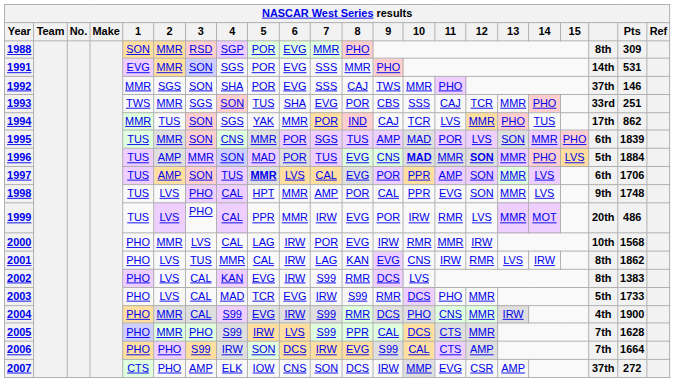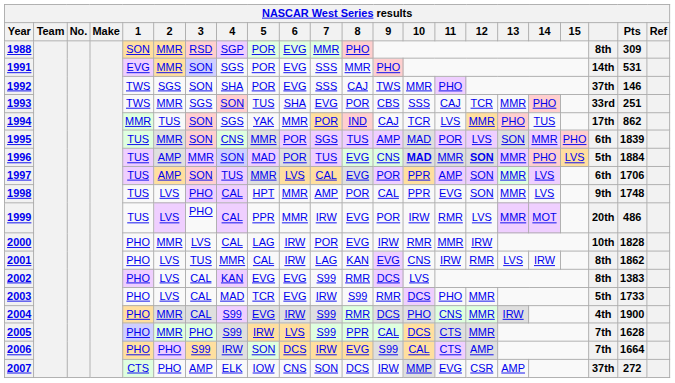 <table class="wikitable" style="text-align:center; font-size:75%">
 <tr>
 <th colspan=22><a href='#'>NASCAR West Series</a> results</th>
 </tr>
 <tr>
 <th>Year</th>
 <th>Team</th>
 <th>No.</th>
 <th>Make</th>
 <th>1</th>
 <th>2</th>
 <th>3</th>
 <th>4</th>
 <th>5</th>
 <th>6</th>
 <th>7</th>
 <th>8</th>
 <th>9</th>
 <th>10</th>
 <th>11</th>
 <th>12</th>
 <th>13</th>
 <th>14</th>
 <th>15</th>
 <th></th>
 <th>Pts</th>
 <th>Ref</th>
 </tr>
 <tr>
 <th><a href='#'>1988</a></th>
 <th rowspan=18></th>
 <th rowspan=18></th>
 <th rowspan=18></th>
 <td style="background:#FFDF9F;"><a href='#'>SON</a><br></td>
 <td style="background:#FFDF9F;"><a href='#'>MMR</a><br></td>
 <td style="background:#FFCFCF;"><a href='#'>RSD</a><br></td>
 <td style="background:#EFCFFF;"><a href='#'>SGP</a><br></td>
 <td style="background:#DFFFDF;"><a href='#'>POR</a><br></td>
 <td style="background:#DFFFDF;"><a href='#'>EVG</a><br></td>
 <td style="background:#DFFFDF;"><a href='#'>MMR</a><br></td>
 <td style="background:#FFCFCF;"><a href='#'>PHO</a><br></td>
 <td colspan=7></td>
 <th>8th</th>
 <th>309</th>
 <th></th>
 </tr>
 <tr>
 <th><a href='#'>1991</a></th>
 <td style="background:#EFCFFF;"><a href='#'>EVG</a><br></td>
 <td style="background:#FFDF9F;"><a href='#'>MMR</a><br></td>
 <td style="background:#CFCFFF;"><a href='#'>SON</a><br></td>
 <td><a href='#'>SGS</a></td>
 <td><a href='#'>POR</a></td>
 <td><a href='#'>EVG</a></td>
 <td><a href='#'>SSS</a></td>
 <td><a href='#'>MMR</a></td>
 <td style="background:#FFCFCF;"><a href='#'>PHO</a><br></td>
 <td colspan=6></td>
 <th>14th</th>
 <th>531</th>
 <th></th>
 </tr>
 <tr>
 <th><a href='#'>1992</a></th>
-<td><a href='#'>MMR</a></td>
+<td><a href='#'>TWS</a></td>
 <td><a href='#'>SGS</a></td>
 <td><a href='#'>SON</a></td>
 <td><a href='#'>SHA</a></td>
 <td><a href='#'>POR</a></td>
 <td><a href='#'>EVG</a></td>
 <td><a href='#'>SSS</a></td>
 <td><a href='#'>CAJ</a></td>
 <td><a href='#'>TWS</a></td>
 <td><a href='#'>MMR</a></td>
 <td style="background:#EFCFFF;"><a href='#'>PHO</a><br></td>
 <td colspan=4></td>
 <th>37th</th>
 <th>146</th>
 <th></th>
 </tr>
 <tr>
 <th><a href='#'>1993</a></th>
 <td><a href='#'>TWS</a></td>
 <td><a href='#'>MMR</a></td>
 <td><a href='#'>SGS</a></td>
 <td style="background:#FFCFCF;"><a href='#'>SON</a><br></td>
 <td><a href='#'>TUS</a></td>
 <td><a href='#'>SHA</a></td>
 <td><a href='#'>EVG</a></td>
 <td><a href='#'>POR</a></td>
 <td><a href='#'>CBS</a></td>
 <td><a href='#'>SSS</a></td>
 <td><a href='#'>CAJ</a></td>
 <td><a href='#'>TCR</a></td>
 <td><a href='#'>MMR</a></td>
 <td style="background:#FFCFCF;"><a href='#'>PHO</a><br></td>
 <td></td>
 <th>33rd</th>
 <th>251</th>
 <th></th>
 </tr>
 <tr>
 <th><a href='#'>1994</a></th>
 <td style="background:#DFFFDF;"><a href='#'>MMR</a><br></td>
 <td><a href='#'>TUS</a></td>
 <td style="background:#FFCFCF;"><a href='#'>SON</a><br></td>
 <td><a href='#'>SGS</a></td>
 <td><a href='#'>YAK</a></td>
 <td><a href='#'>MMR</a></td>
 <td style="background:#FFDF9F;"><a href='#'>POR</a><br></td>
 <td style="background:#FFCFCF;"><a href='#'>IND</a><br></td>
 <td><a href='#'>CAJ</a></td>
 <td><a href='#'>TCR</a></td>
 <td><a href='#'>LVS</a></td>
 <td style="background:#FFDF9F;"><a href='#'>MMR</a><br></td>
 <td style="background:#FFCFCF;"><a href='#'>PHO</a><br></td>
 <td><a href='#'>TUS</a></td>
 <td></td>
 <th>17th</th>
 <th>862</th>
 <th></th>
 </tr>
 <tr>
 <th><a href='#'>1995</a></th>
 <td style="background:#DFFFDF;"><a href='#'>TUS</a><br></td>
 <td style="background:#DFDFDF;"><a href='#'>MMR</a><br></td>
 <td style="background:#FFCFCF;"><a href='#'>SON</a><br></td>
 <td style="background:#DFFFDF;"><a href='#'>CNS</a><br></td>
 <td style="background:#DFDFDF;"><a href='#'>MMR</a><br></td>
 <td style="background:#EFCFFF;"><a href='#'>POR</a><br></td>
 <td style="background:#EFCFFF;"><a href='#'>SGS</a><br></td>
 <td style="background:#EFCFFF;"><a href='#'>TUS</a><br></td>
 <td style="background:#EFCFFF;"><a href='#'>AMP</a><br></td>
 <td style="background:#DFDFDF;"><a href='#'>MAD</a><br></td>
 <td style="background:#EFCFFF;"><a href='#'>POR</a><br></td>
 <td style="background:#EFCFFF;"><a href='#'>LVS</a><br></td>
 <td style="background:#DFDFDF;"><a href='#'>SON</a><br></td>
 <td style="background:#EFCFFF;"><a href='#'>MMR</a><br></td>
 <td style="background:#FFCFCF;"><a href='#'>PHO</a><br></td>
 <th>6th</th>
 <th>1839</th>
 <th></th>
 </tr>
 <tr>
 <th><a href='#'>1996</a></th>
 <td style="background:#EFCFFF;"><a href='#'>TUS</a><br></td>
 <td style="background:#DFDFDF;"><a href='#'>AMP</a><br></td>
 <td style="background:#EFCFFF;"><a href='#'>MMR</a><br></td>
 <td style="background:#CFCFFF;"><a href='#'>SON</a><br></td>
 <td style="background:#EFCFFF;"><a href='#'>MAD</a><br></td>
 <td style="background:#DFDFDF;"><a href='#'>POR</a><br></td>
 <td style="background:#EFCFFF;"><a href='#'>TUS</a><br></td>
 <td style="background:#DFFFDF;"><a href='#'>EVG</a><br></td>
 <td style="background:#DFFFDF;"><a href='#'>CNS</a><br></td>
 <td style="background:#DFDFDF;"><strong><a href='#'>MAD</a></strong><br></td>
 <td style="background:#DFDFDF;"><a href='#'>MMR</a><br></td>
 <td style="background:#DFDFDF;"><strong><a href='#'>SON</a></strong><br></td>
 <td style="background:#EFCFFF;"><a href='#'>MMR</a><br></td>
 <td style="background:#FFCFCF;"><a href='#'>PHO</a><br></td>
 <td style="background:#FFDF9F;"><a href='#'>LVS</a><br></td>
 <th>5th</th>
 <th>1884</th>
 <th></th>
 </tr>
 <tr>
 <th><a href='#'>1997</a></th>
 <td style="background:#EFCFFF;"><a href='#'>TUS</a><br></td>
 <td style="background:#FFDF9F;"><a href='#'>AMP</a><br></td>
 <td style="background:#FFCFCF;"><a href='#'>SON</a><br></td>
 <td style="background:#EFCFFF;"><a href='#'>TUS</a><br></td>
-<td style="background:#DFDFDF;"><strong><a href='#'>MMR</a><br></strong></td>
+<td style="background:#DFDFDF;"><a href='#'>MMR</a><br></td>
 <td style="background:#FFDF9F;"><a href='#'>LVS</a><br></td>
 <td style="background:#FFDF9F;"><a href='#'>CAL</a><br></td>
 <td style="background:#DFDFDF;"><a href='#'>EVG</a><br></td>
 <td style="background:#EFCFFF;"><a href='#'>POR</a><br></td>
 <td style="background:#FFDF9F;"><a href='#'>PPR</a><br></td>
 <td style="background:#EFCFFF;"><a href='#'>AMP</a><br></td>
 <td style="background:#EFCFFF;"><a href='#'>SON</a><br></td>
 <td style="background:#DFFFDF;"><a href='#'>MMR</a><br></td>
 <td style="background:#EFCFFF;"><a href='#'>LVS</a><br></td>
 <td></td>
 <th>6th</th>
 <th>1706</th>
 <th></th>
 </tr>
 <tr>
 <th><a href='#'>1998</a></th>
 <td style="background:#;"><a href='#'>TUS</a><br></td>
 <td style="background:#;"><a href='#'>LVS</a><br></td>
 <td style="background:#EFCFFF;"><a href='#'>PHO</a><br></td>
 <td style="background:#EFCFFF;"><a href='#'>CAL</a><br></td>
 <td style="background:#;"><a href='#'>HPT</a><br></td>
 <td style="background:#;"><a href='#'>MMR</a><br></td>
 <td style="background:#;"><a href='#'>AMP</a><br></td>
 <td style="background:#;"><a href='#'>POR</a><br></td>
 <td style="background:#;"><a href='#'>CAL</a><br></td>
 <td style="background:#;"><a href='#'>PPR</a><br></td>
 <td style="background:#;"><a href='#'>EVG</a><br></td>
 <td style="background:#;"><a href='#'>SON</a><br></td>
 <td style="background:#;"><a href='#'>MMR</a><br></td>
 <td style="background:#;"><a href='#'>LVS</a><br></td>
 <td></td>
 <th>9th</th>
 <th>1748</th>
 <th></th>
 </tr>
 <tr>
 <th><a href='#'>1999</a></th>
 <td style="background:#;"><a href='#'>TUS</a><br></td>
 <td style="background:#EFCFFF;"><a href='#'>LVS</a><br></td>
 <td style="background:#;"><a href='#'>PHO</a><br><br></td>
 <td style="background:#EFCFFF;"><a href='#'>CAL</a><br></td>
 <td style="background:#;"><a href='#'>PPR</a><br></td>
 <td><a href='#'>MMR</a></td>
 <td><a href='#'>IRW</a></td>
 <td><a href='#'>EVG</a></td>
 <td><a href='#'>POR</a></td>
 <td><a href='#'>IRW</a></td>
 <td style="background:#;"><a href='#'>RMR</a><br></td>
 <td><a href='#'>LVS</a></td>
 <td style="background:#EFCFFF;"><a href='#'>MMR</a><br></td>
 <td style="background:#EFCFFF;"><a href='#'>MOT</a><br></td>
 <td></td>
 <th>20th</th>
 <th>486</th>
 <th></th>
 </tr>
 <tr>
 <th><a href='#'>2000</a></th>
 <td style="background:#;"><a href='#'>PHO</a><br></td>
 <td style="background:#;"><a href='#'>MMR</a><br></td>
 <td style="background:#;"><a href='#'>LVS</a><br></td>
 <td style="background:#;"><a href='#'>CAL</a><br></td>
 <td style="background:#;"><a href='#'>LAG</a><br></td>
 <td style="background:#;"><a href='#'>IRW</a><br></td>
 <td style="background:#;"><a href='#'>POR</a><br></td>
 <td style="background:#;"><a href='#'>EVG</a><br></td>
 <td style="background:#;"><a href='#'>IRW</a><br></td>
 <td style="background:#;"><a href='#'>RMR</a><br></td>
 <td style="background:#;"><a href='#'>MMR</a><br></td>
 <td style="background:#;"><a href='#'>IRW</a><br></td>
 <td colspan=3></td>
 <th>10th</th>
-<th>1568</th>
+<th>1828</th>
 <th></th>
 </tr>
 <tr>
 <th><a href='#'>2001</a></th>
 <td style="background:#;"><a href='#'>PHO</a><br></td>
 <td style="background:#;"><a href='#'>LVS</a><br></td>
 <td style="background:#;"><a href='#'>TUS</a><br></td>
 <td style="background:#;"><a href='#'>MMR</a><br></td>
 <td style="background:#;"><a href='#'>CAL</a><br></td>
 <td style="background:#;"><a href='#'>IRW</a><br></td>
 <td style="background:#;"><a href='#'>LAG</a><br></td>
 <td style="background:#;"><a href='#'>KAN</a><br></td>
 <td style="background:#EFCFFF;"><a href='#'>EVG</a><br></td>
 <td style="background:#;"><a href='#'>CNS</a><br></td>
 <td style="background:#;"><a href='#'>IRW</a><br></td>
 <td style="background:#;"><a href='#'>RMR</a><br></td>
 <td style="background:#;"><a href='#'>LVS</a><br></td>
 <td style="background:#;"><a href='#'>IRW</a><br></td>
 <td></td>
 <th>8th</th>
 <th>1862</th>
 <th></th>
 </tr>
 <tr>
 <th><a href='#'>2002</a></th>
 <td style="background:#EFCFFF;"><a href='#'>PHO</a><br></td>
 <td style="background:#;"><a href='#'>LVS</a><br></td>
 <td style="background:#;"><a href='#'>CAL</a><br></td>
 <td style="background:#EFCFFF;"><a href='#'>KAN</a><br></td>
 <td style="background:#;"><a href='#'>EVG</a><br></td>
-<td style="background:#;"><a href='#'>IRW</a><br></td>
+<td style="background:#;"><a href='#'>EVG</a><br></td>
 <td style="background:#;"><a href='#'>S99</a><br></td>
 <td style="background:#;"><a href='#'>RMR</a><br></td>
 <td style="background:#EFCFFF;"><a href='#'>DCS</a><br></td>
 <td style="background:#;"><a href='#'>LVS</a><br></td>
 <td colspan=5></td>
 <th>8th</th>
 <th>1383</th>
 <th></th>
 </tr>
 <tr>
 <th><a href='#'>2003</a></th>
 <td style="background:#;"><a href='#'>PHO</a><br></td>
 <td style="background:#;"><a href='#'>LVS</a><br></td>
 <td style="background:#;"><a href='#'>CAL</a><br></td>
 <td style="background:#;"><a href='#'>MAD</a><br></td>
 <td style="background:#;"><a href='#'>TCR</a><br></td>
 <td style="background:#;"><a href='#'>EVG</a><br></td>
 <td style="background:#;"><a href='#'>IRW</a><br></td>
 <td style="background:#;"><a href='#'>S99</a><br></td>
 <td style="background:#;"><a href='#'>RMR</a><br></td>
 <td style="background:#EFCFFF;"><a href='#'>DCS</a><br></td>
 <td style="background:#;"><a href='#'>PHO</a><br></td>
 <td style="background:#;"><a href='#'>MMR</a><br></td>
 <td colspan=3></td>
 <th>5th</th>
 <th>1733</th>
 <th></th>
 </tr>
 <tr>
 <th><a href='#'>2004</a></th>
 <td style="background:#FFDF9F;"><a href='#'>PHO</a><br></td>
 <td style="background:#DFDFDF;"><a href='#'>MMR</a><br></td>
 <td style="background:#DFDFDF;"><a href='#'>CAL</a><br></td>
 <td style="background:#EFCFFF;"><a href='#'>S99</a><br></td>
 <td style="background:#DFDFDF;"><a href='#'>EVG</a><br></td>
 <td style="background:#DFDFDF;"><a href='#'>IRW</a><br></td>
 <td style="background:#DFDFDF;"><a href='#'>S99</a><br></td>
 <td style="background:#DFFFDF;"><a href='#'>RMR</a><br></td>
 <td style="background:#DFDFDF;"><a href='#'>DCS</a><br></td>
 <td style="background:#DFDFDF;"><a href='#'>PHO</a><br></td>
 <td style="background:#DFFFDF;"><a href='#'>CNS</a><br></td>
 <td style="background:#DFFFDF;"><a href='#'>MMR</a><br></td>
 <td style="background:#DFDFDF;"><a href='#'>IRW</a><br></td>
 <td colspan=2></td>
 <th>4th</th>
 <th>1900</th>
 <th></th>
 </tr>
 <tr>
 <th><a href='#'>2005</a></th>
 <td style="background:#CFCFFF;"><a href='#'>PHO</a><br></td>
 <td style="background:#DFFFDF;"><a href='#'>MMR</a><br></td>
 <td style="background:#DFFFDF;"><a href='#'>PHO</a><br></td>
 <td style="background:#DFDFDF;"><a href='#'>S99</a><br></td>
 <td style="background:#FFDF9F;"><a href='#'>IRW</a><br></td>
 <td style="background:#FFDF9F;"><a href='#'>LVS</a><br></td>
 <td style="background:#DFFFDF;"><a href='#'>S99</a><br></td>
 <td style="background:#DFFFDF;"><a href='#'>PPR</a><br></td>
 <td style="background:#DFFFDF;"><a href='#'>CAL</a><br></td>
 <td style="background:#FFDF9F;"><a href='#'>DCS</a><br></td>
 <td style="background:#DFDFDF;"><a href='#'>CTS</a><br></td>
 <td style="background:#DFDFDF;"><a href='#'>MMR</a><br></td>
 <td colspan=3></td>
 <th>7th</th>
 <th>1628</th>
 <th></th>
 </tr>
 <tr>
 <th><a href='#'>2006</a></th>
 <td style="background:#FFDF9F;"><a href='#'>PHO</a><br></td>
 <td style="background:#EFCFFF;"><a href='#'>PHO</a><br></td>
 <td style="background:#FFDF9F;"><a href='#'>S99</a><br></td>
 <td style="background:#DFDFDF;"><a href='#'>IRW</a><br></td>
 <td style="background:#DFFFDF;"><a href='#'>SON</a><br></td>
 <td style="background:#FFDF9F;"><a href='#'>DCS</a><br></td>
 <td style="background:#FFDF9F;"><a href='#'>IRW</a><br></td>
 <td style="background:#FFDF9F;"><a href='#'>EVG</a><br></td>
 <td style="background:#DFDFDF;"><a href='#'>S99</a><br></td>
 <td style="background:#FFDF9F;"><a href='#'>CAL</a><br></td>
 <td style="background:#EFCFFF;"><a href='#'>CTS</a><br></td>
 <td style="background:#DFDFDF;"><a href='#'>AMP</a><br></td>
 <td colspan=3></td>
 <th>7th</th>
 <th>1664</th>
 <th></th>
 </tr>
 <tr>
 <th><a href='#'>2007</a></th>
 <td style="background:#DFFFDF;"><a href='#'>CTS</a><br></td>
 <td><a href='#'>PHO</a></td>
 <td><a href='#'>AMP</a></td>
 <td><a href='#'>ELK</a></td>
 <td><a href='#'>IOW</a></td>
 <td><a href='#'>CNS</a></td>
 <td><a href='#'>SON</a></td>
 <td><a href='#'>DCS</a></td>
 <td><a href='#'>IRW</a></td>
 <td style="background:#DFDFDF;"><a href='#'>MMP</a><br></td>
 <td><a href='#'>EVG</a></td>
 <td><a href='#'>CSR</a></td>
 <td><a href='#'>AMP</a></td>
 <td colspan=2></td>
 <th>37th</th>
 <th>272</th>
 <th></th>
 </tr>
 </table>
